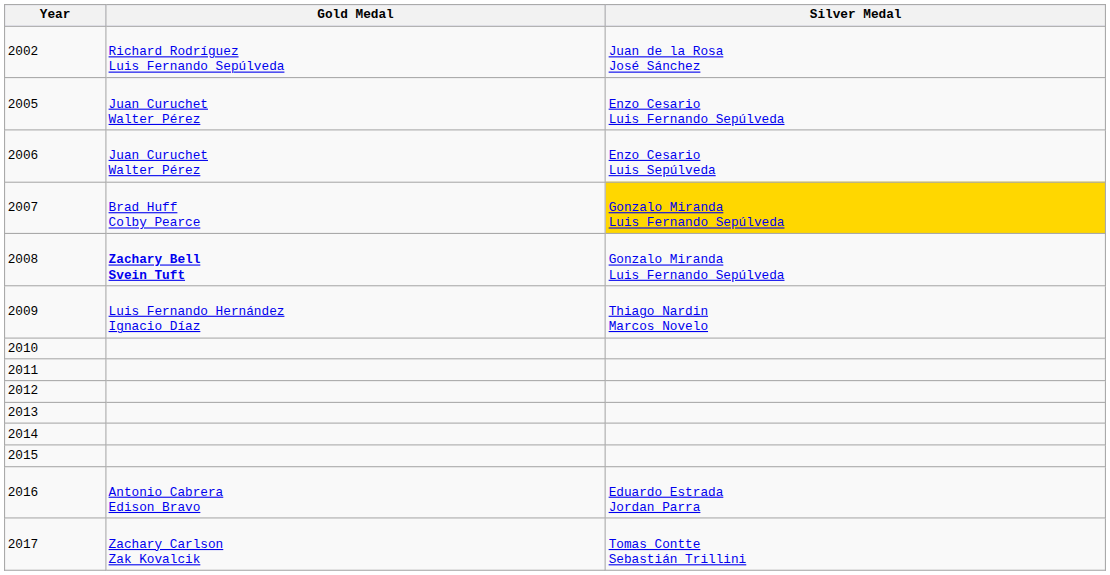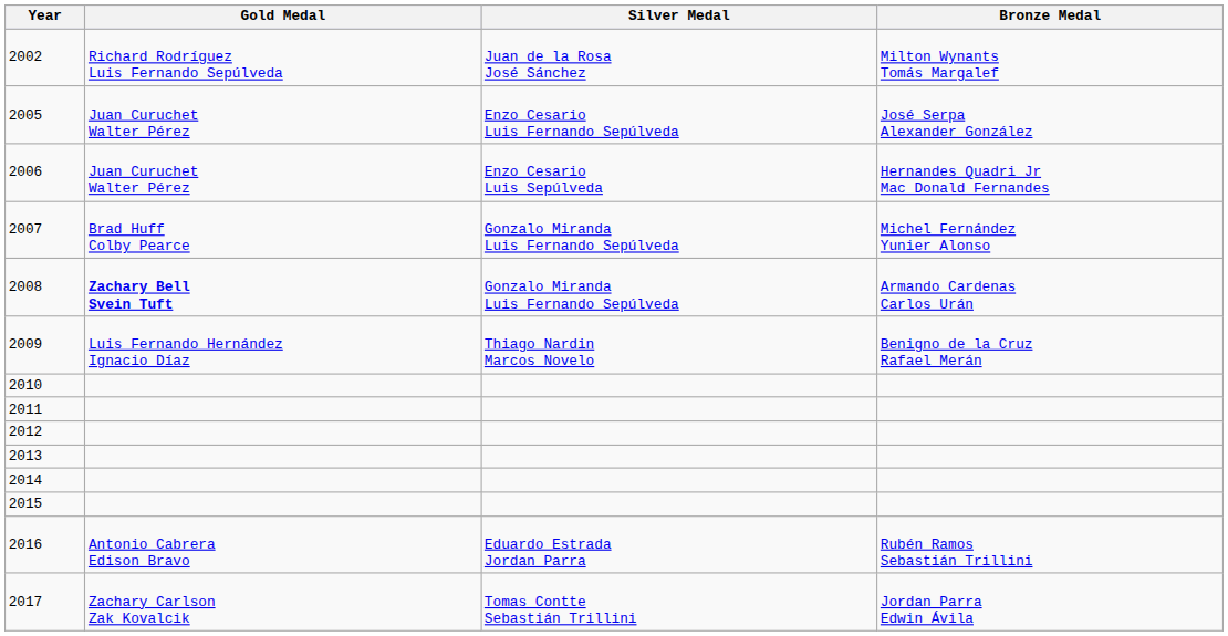 <table class="wikitable"  style="font-size:90%; width:80%;">
 <tr style="background:#ccf;">
 <th>Year</th>
 <th> <strong>Gold Medal</strong></th>
 <th> <strong>Silver Medal</strong></th>
+<th> <strong>Bronze Medal</strong></th>
 </tr>
 <tr>
 <td>2002</td>
 <td><br> <a href='#'>Richard Rodríguez</a><br><a href='#'>Luis Fernando Sepúlveda</a></td>
 <td><br> <a href='#'>Juan de la Rosa</a><br><a href='#'>José Sánchez</a></td>
+<td><br> <a href='#'>Milton Wynants</a><br><a href='#'>Tomás Margalef</a></td>
 </tr>
 <tr>
 <td>2005</td>
 <td><br> <a href='#'>Juan Curuchet</a><br><a href='#'>Walter Pérez</a></td>
 <td><br> <a href='#'>Enzo Cesario</a><br><a href='#'>Luis Fernando Sepúlveda</a></td>
+<td><br> <a href='#'>José Serpa</a><br><a href='#'>Alexander González</a></td>
 </tr>
 <tr>
 <td>2006</td>
 <td><br><a href='#'>Juan Curuchet</a><br><a href='#'>Walter Pérez</a></td>
 <td><br><a href='#'>Enzo Cesario</a><br><a href='#'>Luis Sepúlveda</a></td>
+<td><br><a href='#'>Hernandes Quadri Jr</a><br><a href='#'>Mac Donald Fernandes</a></td>
 </tr>
 <tr>
 <td>2007</td>
 <td><br> <a href='#'>Brad Huff</a><br><a href='#'>Colby Pearce</a></td>
-<td style="background: gold;"><br> <a href='#'>Gonzalo Miranda</a><br><a href='#'>Luis Fernando Sepúlveda</a></td>
+<td><br> <a href='#'>Gonzalo Miranda</a><br><a href='#'>Luis Fernando Sepúlveda</a></td>
+<td><br> <a href='#'>Michel Fernández</a><br><a href='#'>Yunier Alonso</a></td>
 </tr>
 <tr>
 <td>2008</td>
 <td><strong><br> <a href='#'>Zachary Bell</a><br><a href='#'>Svein Tuft</a></strong></td>
 <td><br> <a href='#'>Gonzalo Miranda</a><br><a href='#'>Luis Fernando Sepúlveda</a></td>
+<td><br> <a href='#'>Armando Cardenas</a><br><a href='#'>Carlos Urán</a></td>
 </tr>
 <tr>
 <td>2009</td>
 <td><br> <a href='#'>Luis Fernando Hernández</a><br><a href='#'>Ignacio Díaz</a></td>
 <td><br> <a href='#'>Thiago Nardin</a><br><a href='#'>Marcos Novelo</a></td>
+<td><br> <a href='#'>Benigno de la Cruz</a><br><a href='#'>Rafael Merán</a></td>
 </tr>
 <tr>
 <td>2010</td>
+<td></td>
 <td></td>
 <td></td>
 </tr>
 <tr>
 <td>2011</td>
 <td></td>
 <td></td>
+<td></td>
 </tr>
 <tr>
 <td>2012</td>
+<td></td>
 <td></td>
 <td></td>
 </tr>
 <tr>
 <td>2013</td>
 <td></td>
 <td></td>
+<td></td>
 </tr>
 <tr>
 <td>2014</td>
+<td></td>
 <td></td>
 <td></td>
 </tr>
 <tr>
 <td>2015</td>
 <td></td>
 <td></td>
+<td></td>
 </tr>
 <tr>
 <td>2016</td>
 <td><br> <a href='#'>Antonio Cabrera</a><br><a href='#'>Edison Bravo</a></td>
 <td><br> <a href='#'>Eduardo Estrada</a><br><a href='#'>Jordan Parra</a></td>
+<td><br> <a href='#'>Rubén Ramos</a><br><a href='#'>Sebastián Trillini</a></td>
 </tr>
 <tr>
 <td>2017</td>
 <td><br> <a href='#'>Zachary Carlson</a><br><a href='#'>Zak Kovalcik</a></td>
 <td><br> <a href='#'>Tomas Contte</a><br><a href='#'>Sebastián Trillini</a></td>
+<td><br> <a href='#'>Jordan Parra</a><br><a href='#'>Edwin Ávila</a></td>
 </tr>
 </table>
